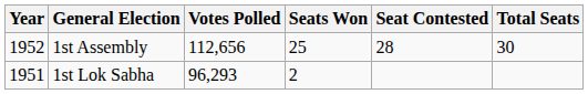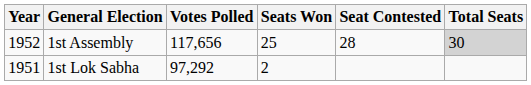 <table class="wikitable">
 <tr>
 <th>Year</th>
 <th>General Election</th>
 <th>Votes Polled</th>
 <th>Seats Won</th>
 <th>Seat Contested</th>
 <th>Total Seats</th>
 </tr>
 <tr>
 <td>1952</td>
 <td>1st Assembly</td>
-<td>112,656</td>
+<td>117,656</td>
 <td>25</td>
 <td>28</td>
-<td>30</td>
+<td style="background: lightgrey;">30</td>
 </tr>
 <tr>
 <td>1951</td>
 <td>1st Lok Sabha</td>
-<td>96,293</td>
+<td>97,292</td>
 <td>2</td>
 <td></td>
 <td></td>
 </tr>
 </table>
